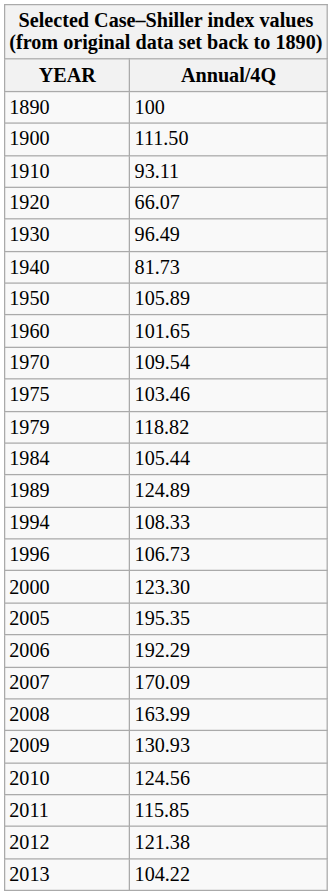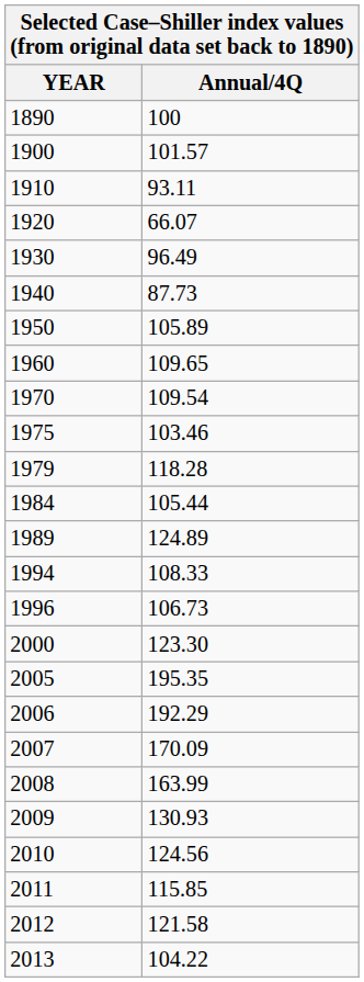 <table class="wikitable">
 <tr>
 <th colspan="6">Selected Case–Shiller index values <br> (from original data set back to 1890)</th>
 </tr>
 <tr>
 <th>YEAR</th>
 <th>Annual/4Q</th>
 </tr>
 <tr>
 <td>1890</td>
 <td>100</td>
 </tr>
 <tr>
 <td>1900</td>
-<td>111.50</td>
+<td>101.57</td>
 </tr>
 <tr>
 <td>1910</td>
 <td>93.11</td>
 </tr>
 <tr>
 <td>1920</td>
 <td>66.07</td>
 </tr>
 <tr>
 <td>1930</td>
 <td>96.49</td>
 </tr>
 <tr>
 <td>1940</td>
-<td>81.73</td>
+<td>87.73</td>
 </tr>
 <tr>
 <td>1950</td>
 <td>105.89</td>
 </tr>
 <tr>
 <td>1960</td>
-<td>101.65</td>
+<td>109.65</td>
 </tr>
 <tr>
 <td>1970</td>
 <td>109.54</td>
 </tr>
 <tr>
 <td>1975</td>
 <td>103.46</td>
 </tr>
 <tr>
 <td>1979</td>
-<td>118.82</td>
+<td>118.28</td>
 </tr>
 <tr>
 <td>1984</td>
 <td>105.44</td>
 </tr>
 <tr>
 <td>1989</td>
 <td>124.89</td>
 </tr>
 <tr>
 <td>1994</td>
 <td>108.33</td>
 </tr>
 <tr>
 <td>1996</td>
 <td>106.73</td>
 </tr>
 <tr>
 <td>2000</td>
 <td>123.30</td>
 </tr>
 <tr>
 <td>2005</td>
 <td>195.35</td>
 </tr>
 <tr>
 <td>2006</td>
 <td>192.29</td>
 </tr>
 <tr>
 <td>2007</td>
 <td>170.09</td>
 </tr>
 <tr>
 <td>2008</td>
 <td>163.99</td>
 </tr>
 <tr>
 <td>2009</td>
 <td>130.93</td>
 </tr>
 <tr>
 <td>2010</td>
 <td>124.56</td>
 </tr>
 <tr>
 <td>2011</td>
 <td>115.85</td>
 </tr>
 <tr>
 <td>2012</td>
-<td>121.38</td>
+<td>121.58</td>
 </tr>
 <tr>
 <td>2013</td>
 <td>104.22</td>
 </tr>
 </table>
